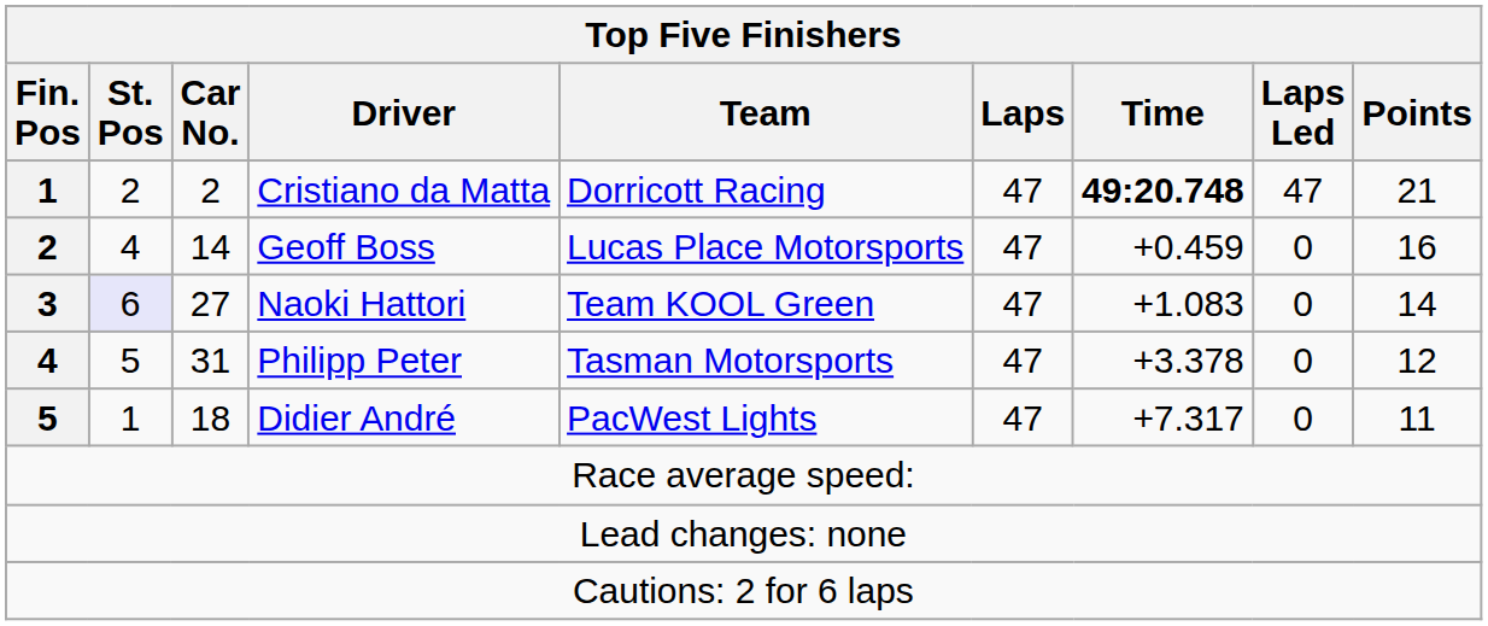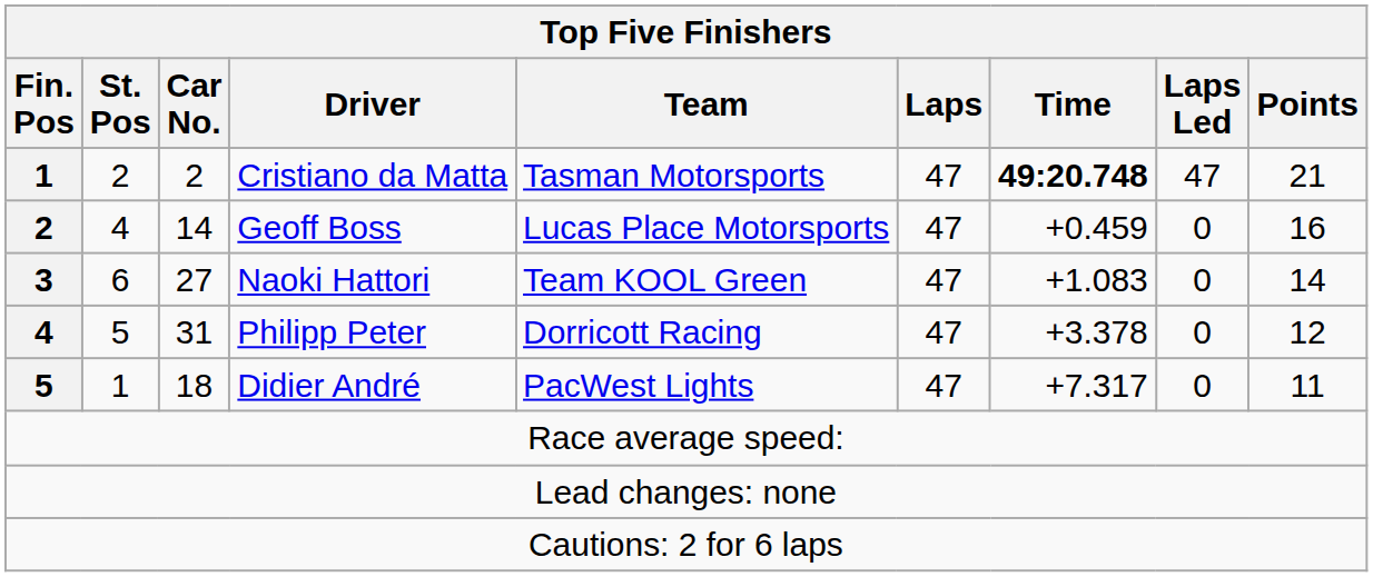 <table class="wikitable" style="font-size:95%;">
 <tr>
 <th colspan=9>Top Five Finishers</th>
 </tr>
 <tr>
 <th>Fin.<br>Pos</th>
 <th>St.<br>Pos</th>
 <th>Car<br>No.</th>
 <th>Driver</th>
 <th>Team</th>
 <th>Laps</th>
 <th>Time</th>
 <th>Laps<br>Led</th>
 <th>Points</th>
 </tr>
 <tr>
 <th>1</th>
 <td align=center>2</td>
 <td align=center>2</td>
 <td> <a href='#'>Cristiano da Matta</a></td>
-<td><a href='#'>Dorricott Racing</a></td>
+<td><a href='#'>Tasman Motorsports</a></td>
 <td align=center>47</td>
 <td align=right><strong>49:20.748</strong></td>
 <td align=center>47</td>
 <td align=center>21</td>
 </tr>
 <tr>
 <th>2</th>
 <td align=center>4</td>
 <td align=center>14</td>
 <td> <a href='#'>Geoff Boss</a></td>
 <td><a href='#'>Lucas Place Motorsports</a></td>
 <td align=center>47</td>
 <td align=right>+0.459</td>
 <td align=center>0</td>
 <td align=center>16</td>
 </tr>
 <tr>
 <th>3</th>
-<td align=center style="background: lavender;">6</td>
+<td align=center>6</td>
 <td align=center>27</td>
 <td> <a href='#'>Naoki Hattori</a></td>
 <td><a href='#'>Team KOOL Green</a></td>
 <td align=center>47</td>
 <td align=right>+1.083</td>
 <td align=center>0</td>
 <td align=center>14</td>
 </tr>
 <tr>
 <th>4</th>
 <td align=center>5</td>
 <td align=center>31</td>
 <td> <a href='#'>Philipp Peter</a></td>
-<td><a href='#'>Tasman Motorsports</a></td>
+<td><a href='#'>Dorricott Racing</a></td>
 <td align=center>47</td>
 <td align=right>+3.378</td>
 <td align=center>0</td>
 <td align=center>12</td>
 </tr>
 <tr>
 <th>5</th>
 <td align=center>1</td>
 <td align=center>18</td>
 <td> <a href='#'>Didier André</a></td>
 <td><a href='#'>PacWest Lights</a></td>
 <td align=center>47</td>
 <td align=right>+7.317</td>
 <td align=center>0</td>
 <td align=center>11</td>
 </tr>
 <tr>
 <td align=center colspan=9>Race average speed: </td>
 </tr>
 <tr>
 <td align=center colspan=9>Lead changes: none</td>
 </tr>
 <tr>
 <td align=center colspan=9>Cautions: 2 for 6 laps</td>
 </tr>
 </table>
